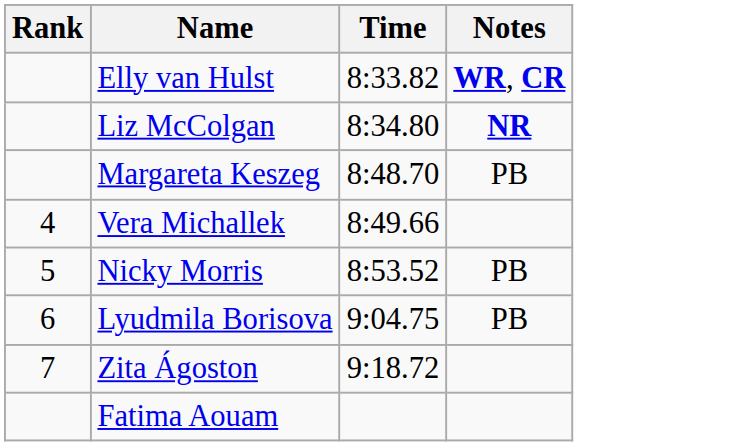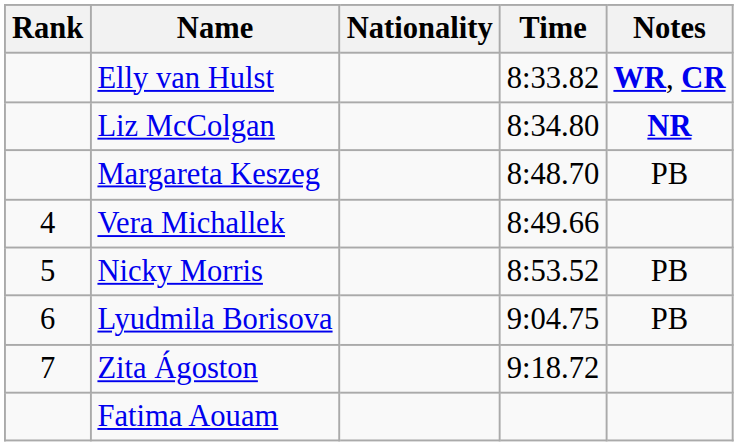 <table class="wikitable sortable" style="text-align:center">
 <tr>
 <th>Rank</th>
 <th>Name</th>
+<th>Nationality</th>
 <th>Time</th>
 <th>Notes</th>
 </tr>
 <tr>
 <td></td>
 <td align="left"><a href='#'>Elly van Hulst</a></td>
+<td align=left></td>
 <td>8:33.82</td>
 <td><strong><a href='#'>WR</a></strong>, <strong><a href='#'>CR</a></strong></td>
 </tr>
 <tr>
 <td></td>
 <td align="left"><a href='#'>Liz McColgan</a></td>
+<td align=left></td>
 <td>8:34.80</td>
 <td><strong><a href='#'>NR</a></strong></td>
 </tr>
 <tr>
 <td></td>
 <td align="left"><a href='#'>Margareta Keszeg</a></td>
+<td align=left></td>
 <td>8:48.70</td>
 <td>PB</td>
 </tr>
 <tr>
 <td>4</td>
 <td align="left"><a href='#'>Vera Michallek</a></td>
+<td align=left></td>
 <td>8:49.66</td>
 <td></td>
 </tr>
 <tr>
 <td>5</td>
 <td align="left"><a href='#'>Nicky Morris</a></td>
+<td align=left></td>
 <td>8:53.52</td>
 <td>PB</td>
 </tr>
 <tr>
 <td>6</td>
 <td align="left"><a href='#'>Lyudmila Borisova</a></td>
+<td align=left></td>
 <td>9:04.75</td>
 <td>PB</td>
 </tr>
 <tr>
 <td>7</td>
 <td align="left"><a href='#'>Zita Ágoston</a></td>
+<td align=left></td>
 <td>9:18.72</td>
 <td></td>
 </tr>
 <tr>
 <td></td>
 <td align="left"><a href='#'>Fatima Aouam</a></td>
+<td align=left></td>
 <td></td>
 <td></td>
 </tr>
 </table>
